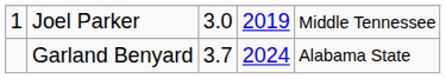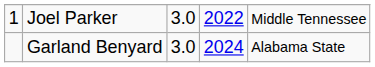 <table class="wikitable">
 <tr>
 </tr>
 <tr>
 <td>1</td>
 <td>Joel Parker</td>
 <td>3.0</td>
-<td><a href='#'>2019</a></td>
+<td><a href='#'>2022</a></td>
 <td style="font-size:80%;">Middle Tennessee</td>
 </tr>
 <tr>
 <td></td>
 <td>Garland Benyard</td>
-<td>3.7</td>
+<td>3.0</td>
 <td><a href='#'>2024</a></td>
 <td style="font-size:80%;">Alabama State</td>
 </tr>
 </table>
